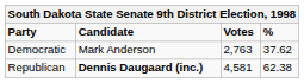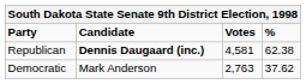 <table class="wikitable">
 <tr>
 <th colspan="4">South Dakota State Senate 9th District Election, 1998</th>
 </tr>
 <tr>
 <td><strong>Party</strong></td>
 <td><strong>Candidate</strong></td>
 <td><strong>Votes</strong></td>
 <td><strong>%</strong></td>
 </tr>
 <tr>
+<td>Republican</td>
+<td><strong>Dennis Daugaard (inc.)</strong></td>
+<td>4,581</td>
+<td>62.38</td>
+</tr>
+<tr>
 <td>Democratic</td>
 <td>Mark Anderson</td>
 <td>2,763</td>
 <td>37.62</td>
 </tr>
-<tr>
-<td>Republican</td>
-<td><strong>Dennis Daugaard (inc.)</strong></td>
-<td>4,581</td>
-<td>62.38</td>
-</tr>
 </table>
